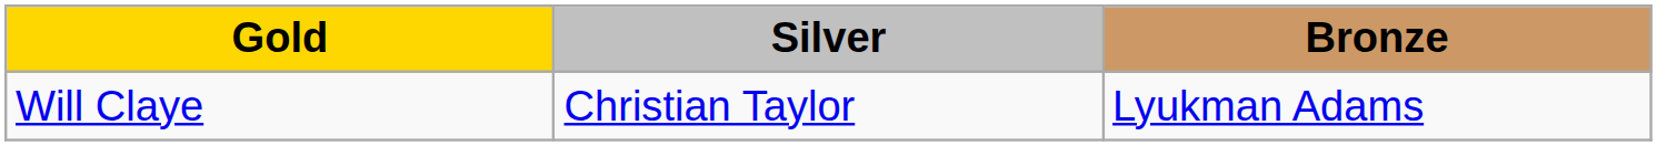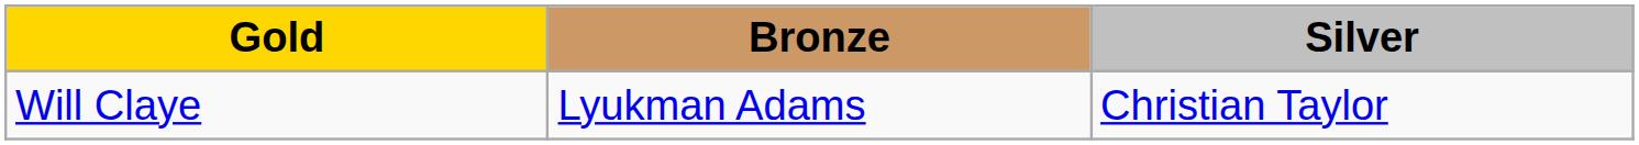 <table class="wikitable" style="text-align:left">
 <tr align="center">
 <td width=200 bgcolor=gold><strong>Gold</strong></td>
+<td width=200 bgcolor=CC9966><strong>Bronze</strong></td>
 <td width=200 bgcolor=silver><strong>Silver</strong></td>
-<td width=200 bgcolor=CC9966><strong>Bronze</strong></td>
 </tr>
 <tr>
 <td><a href='#'>Will Claye</a><br><em></em></td>
+<td><a href='#'>Lyukman Adams</a><br><em></em></td>
 <td><a href='#'>Christian Taylor</a><br><em></em></td>
-<td><a href='#'>Lyukman Adams</a><br><em></em></td>
 </tr>
 </table>
